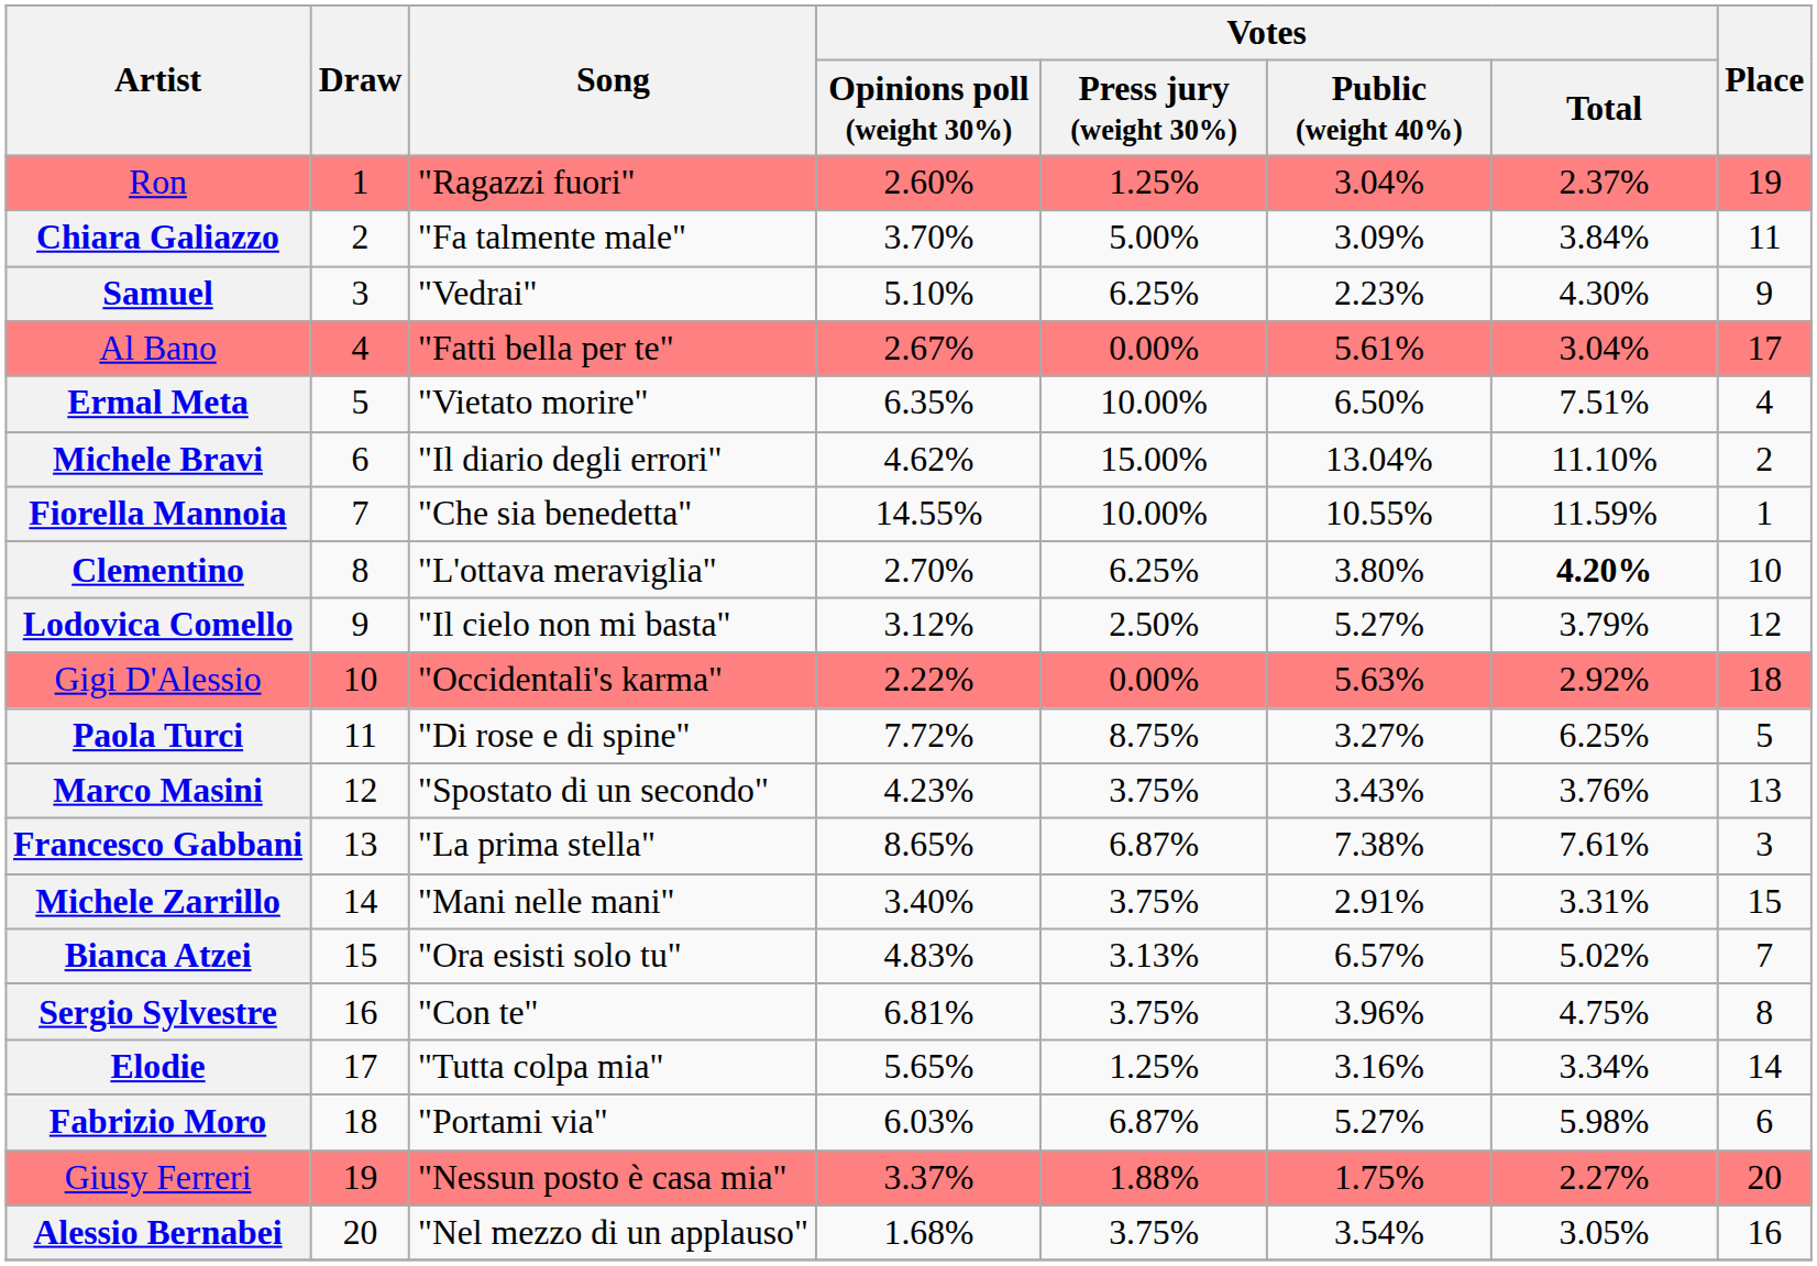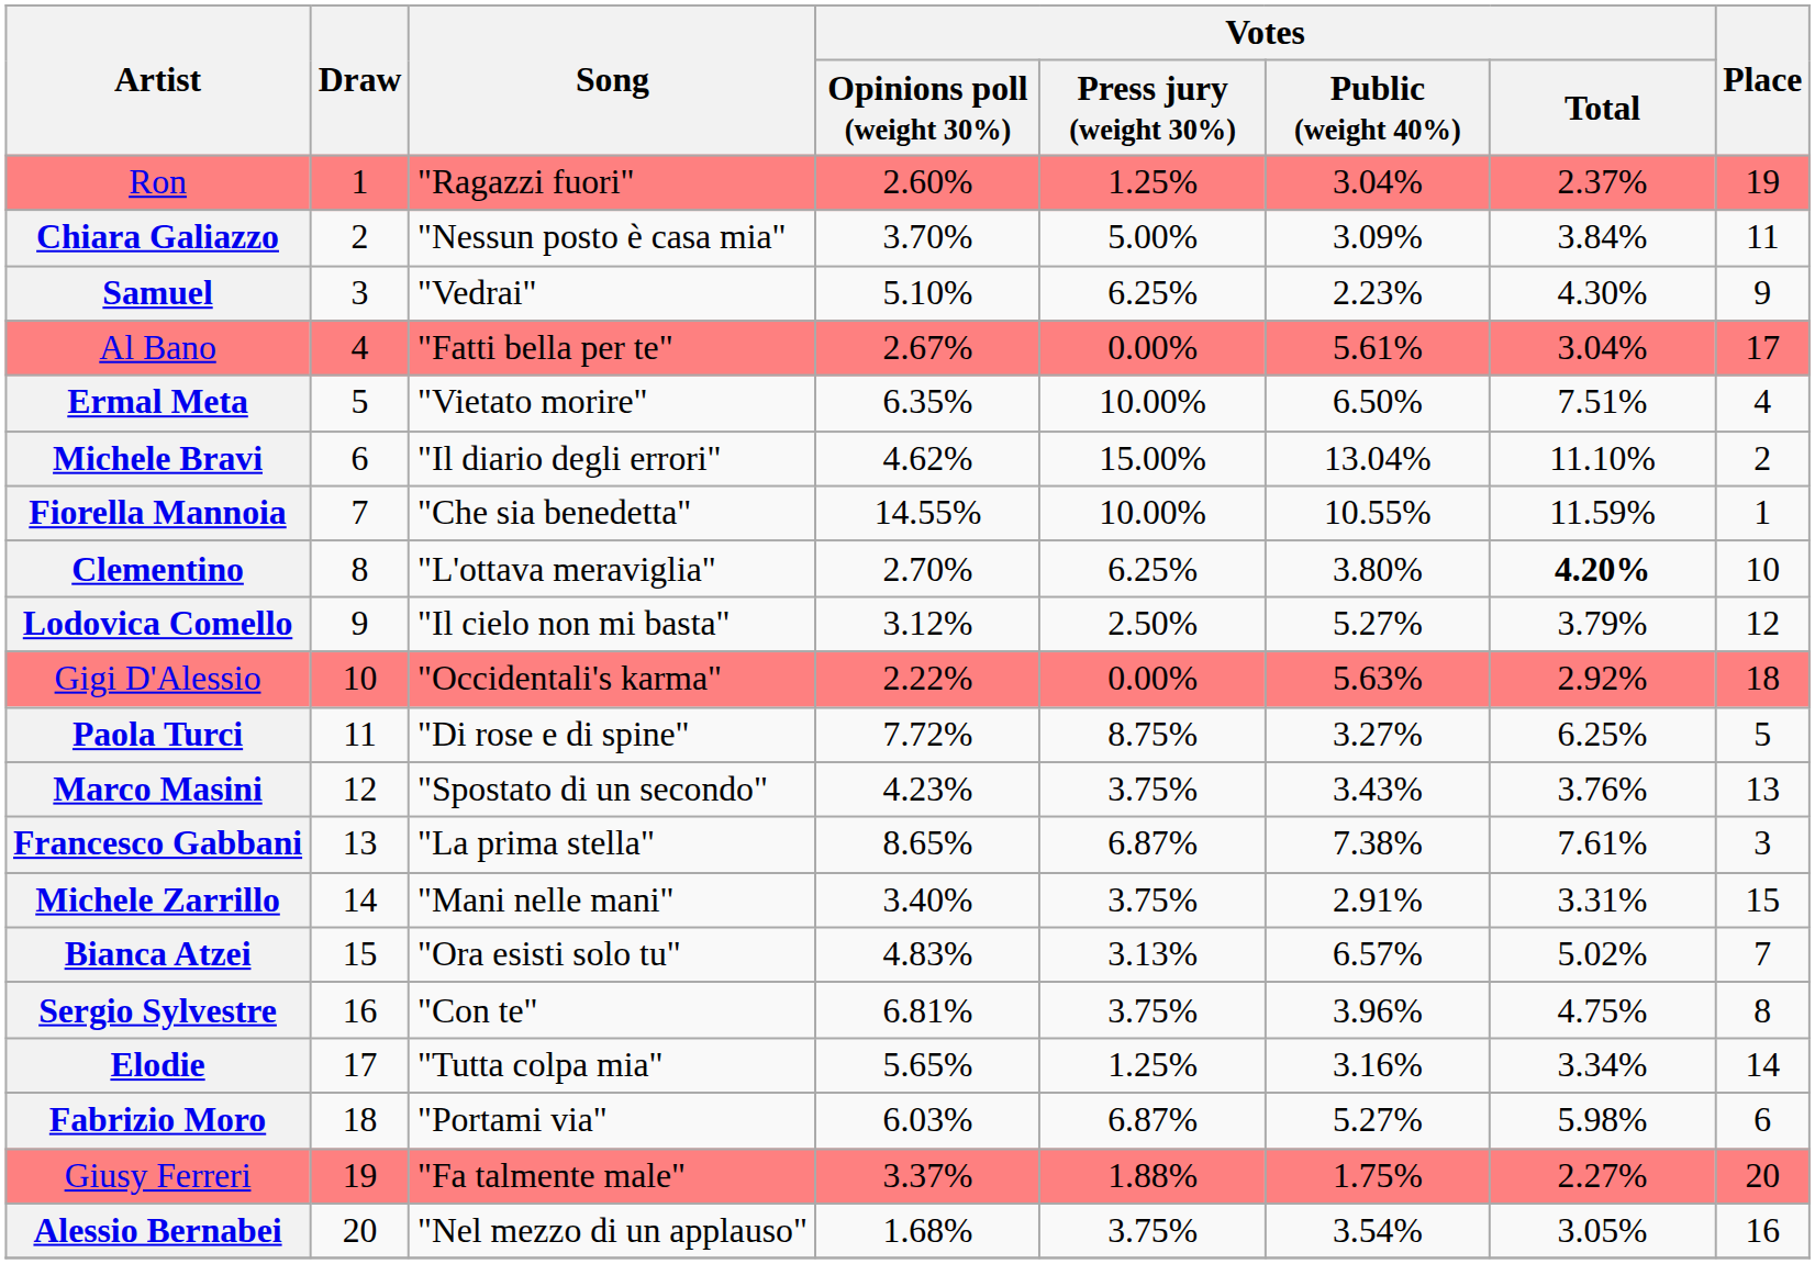 <table class="sortable wikitable plainrowheaders" style="margin: 1em auto 1em auto; text-align:center">
 <tr>
 <th rowspan="2">Artist</th>
 <th rowspan="2">Draw</th>
 <th rowspan="2">Song</th>
 <th colspan="4" class="unsortable">Votes</th>
 <th rowspan="2">Place</th>
 </tr>
 <tr>
 <th style="width:6em;">Opinions poll<br><small>(weight 30%)</small></th>
 <th style="width:6em;">Press jury<br><small>(weight 30%)</small></th>
 <th style="width:6em;">Public<br><small>(weight 40%)</small></th>
 <th style="width:6em;">Total</th>
 </tr>
 <tr style="background:#FE8080">
 <td><a href='#'>Ron</a></td>
 <td>1</td>
 <td align="left">"Ragazzi fuori"</td>
 <td>2.60%</td>
 <td>1.25%</td>
 <td>3.04%</td>
 <td>2.37%</td>
 <td>19</td>
 </tr>
 <tr>
 <th scope="row"><a href='#'>Chiara Galiazzo</a></th>
 <td>2</td>
-<td align="left">"Fa talmente male"</td>
+<td align="left">"Nessun posto è casa mia"</td>
 <td>3.70%</td>
 <td>5.00%</td>
 <td>3.09%</td>
 <td>3.84%</td>
 <td>11</td>
 </tr>
 <tr>
 <th scope="row"><a href='#'>Samuel</a></th>
 <td>3</td>
 <td align="left">"Vedrai"</td>
 <td>5.10%</td>
 <td>6.25%</td>
 <td>2.23%</td>
 <td>4.30%</td>
 <td>9</td>
 </tr>
 <tr style="background:#FE8080">
 <td><a href='#'>Al Bano</a></td>
 <td>4</td>
 <td align="left">"Fatti bella per te"</td>
 <td>2.67%</td>
 <td>0.00%</td>
 <td>5.61%</td>
 <td>3.04%</td>
 <td>17</td>
 </tr>
 <tr>
 <th scope="row"><a href='#'>Ermal Meta</a></th>
 <td>5</td>
 <td align="left">"Vietato morire"</td>
 <td>6.35%</td>
 <td>10.00%</td>
 <td>6.50%</td>
 <td>7.51%</td>
 <td>4</td>
 </tr>
 <tr>
 <th scope="row"><a href='#'>Michele Bravi</a></th>
 <td>6</td>
 <td align="left">"Il diario degli errori"</td>
 <td>4.62%</td>
 <td>15.00%</td>
 <td>13.04%</td>
 <td>11.10%</td>
 <td>2</td>
 </tr>
 <tr>
 <th scope="row"><a href='#'>Fiorella Mannoia</a></th>
 <td>7</td>
 <td align="left">"Che sia benedetta"</td>
 <td>14.55%</td>
 <td>10.00%</td>
 <td>10.55%</td>
 <td>11.59%</td>
 <td>1</td>
 </tr>
 <tr>
 <th scope="row"><a href='#'>Clementino</a></th>
 <td>8</td>
 <td align="left">"L'ottava meraviglia"</td>
 <td>2.70%</td>
 <td>6.25%</td>
 <td>3.80%</td>
 <td><strong>4.20%</strong></td>
 <td>10</td>
 </tr>
 <tr>
 <th scope="row"><a href='#'>Lodovica Comello</a></th>
 <td>9</td>
 <td align="left">"Il cielo non mi basta"</td>
 <td>3.12%</td>
 <td>2.50%</td>
 <td>5.27%</td>
 <td>3.79%</td>
 <td>12</td>
 </tr>
 <tr style="background:#FE8080">
 <td><a href='#'>Gigi D'Alessio</a></td>
 <td>10</td>
 <td align="left">"Occidentali's karma"</td>
 <td>2.22%</td>
 <td>0.00%</td>
 <td>5.63%</td>
 <td>2.92%</td>
 <td>18</td>
 </tr>
 <tr>
 <th scope="row"><a href='#'>Paola Turci</a></th>
 <td>11</td>
 <td align="left">"Di rose e di spine"</td>
 <td>7.72%</td>
 <td>8.75%</td>
 <td>3.27%</td>
 <td>6.25%</td>
 <td>5</td>
 </tr>
 <tr>
 <th scope="row"><a href='#'>Marco Masini</a></th>
 <td>12</td>
 <td align="left">"Spostato di un secondo"</td>
 <td>4.23%</td>
 <td>3.75%</td>
 <td>3.43%</td>
 <td>3.76%</td>
 <td>13</td>
 </tr>
 <tr>
 <th scope="row"><a href='#'>Francesco Gabbani</a></th>
 <td>13</td>
 <td align="left">"La prima stella"</td>
 <td>8.65%</td>
 <td>6.87%</td>
 <td>7.38%</td>
 <td>7.61%</td>
 <td>3</td>
 </tr>
 <tr>
 <th scope="row"><a href='#'>Michele Zarrillo</a></th>
 <td>14</td>
 <td align="left">"Mani nelle mani"</td>
 <td>3.40%</td>
 <td>3.75%</td>
 <td>2.91%</td>
 <td>3.31%</td>
 <td>15</td>
 </tr>
 <tr>
 <th scope="row"><a href='#'>Bianca Atzei</a></th>
 <td>15</td>
 <td align="left">"Ora esisti solo tu"</td>
 <td>4.83%</td>
 <td>3.13%</td>
 <td>6.57%</td>
 <td>5.02%</td>
 <td>7</td>
 </tr>
 <tr>
 <th scope="row"><a href='#'>Sergio Sylvestre</a></th>
 <td>16</td>
 <td align="left">"Con te"</td>
 <td>6.81%</td>
 <td>3.75%</td>
 <td>3.96%</td>
 <td>4.75%</td>
 <td>8</td>
 </tr>
 <tr>
 <th scope="row"><a href='#'>Elodie</a></th>
 <td>17</td>
 <td align="left">"Tutta colpa mia"</td>
 <td>5.65%</td>
 <td>1.25%</td>
 <td>3.16%</td>
 <td>3.34%</td>
 <td>14</td>
 </tr>
 <tr>
 <th scope="row"><a href='#'>Fabrizio Moro</a></th>
 <td>18</td>
 <td align="left">"Portami via"</td>
 <td>6.03%</td>
 <td>6.87%</td>
 <td>5.27%</td>
 <td>5.98%</td>
 <td>6</td>
 </tr>
 <tr style="background:#FE8080">
 <td><a href='#'>Giusy Ferreri</a></td>
 <td>19</td>
-<td align="left">"Nessun posto è casa mia"</td>
+<td align="left">"Fa talmente male"</td>
 <td>3.37%</td>
 <td>1.88%</td>
 <td>1.75%</td>
 <td>2.27%</td>
 <td>20</td>
 </tr>
 <tr>
 <th scope="row"><a href='#'>Alessio Bernabei</a></th>
 <td>20</td>
 <td align="left">"Nel mezzo di un applauso"</td>
 <td>1.68%</td>
 <td>3.75%</td>
 <td>3.54%</td>
 <td>3.05%</td>
 <td>16</td>
 </tr>
 <tr>
 </tr>
 </table>
